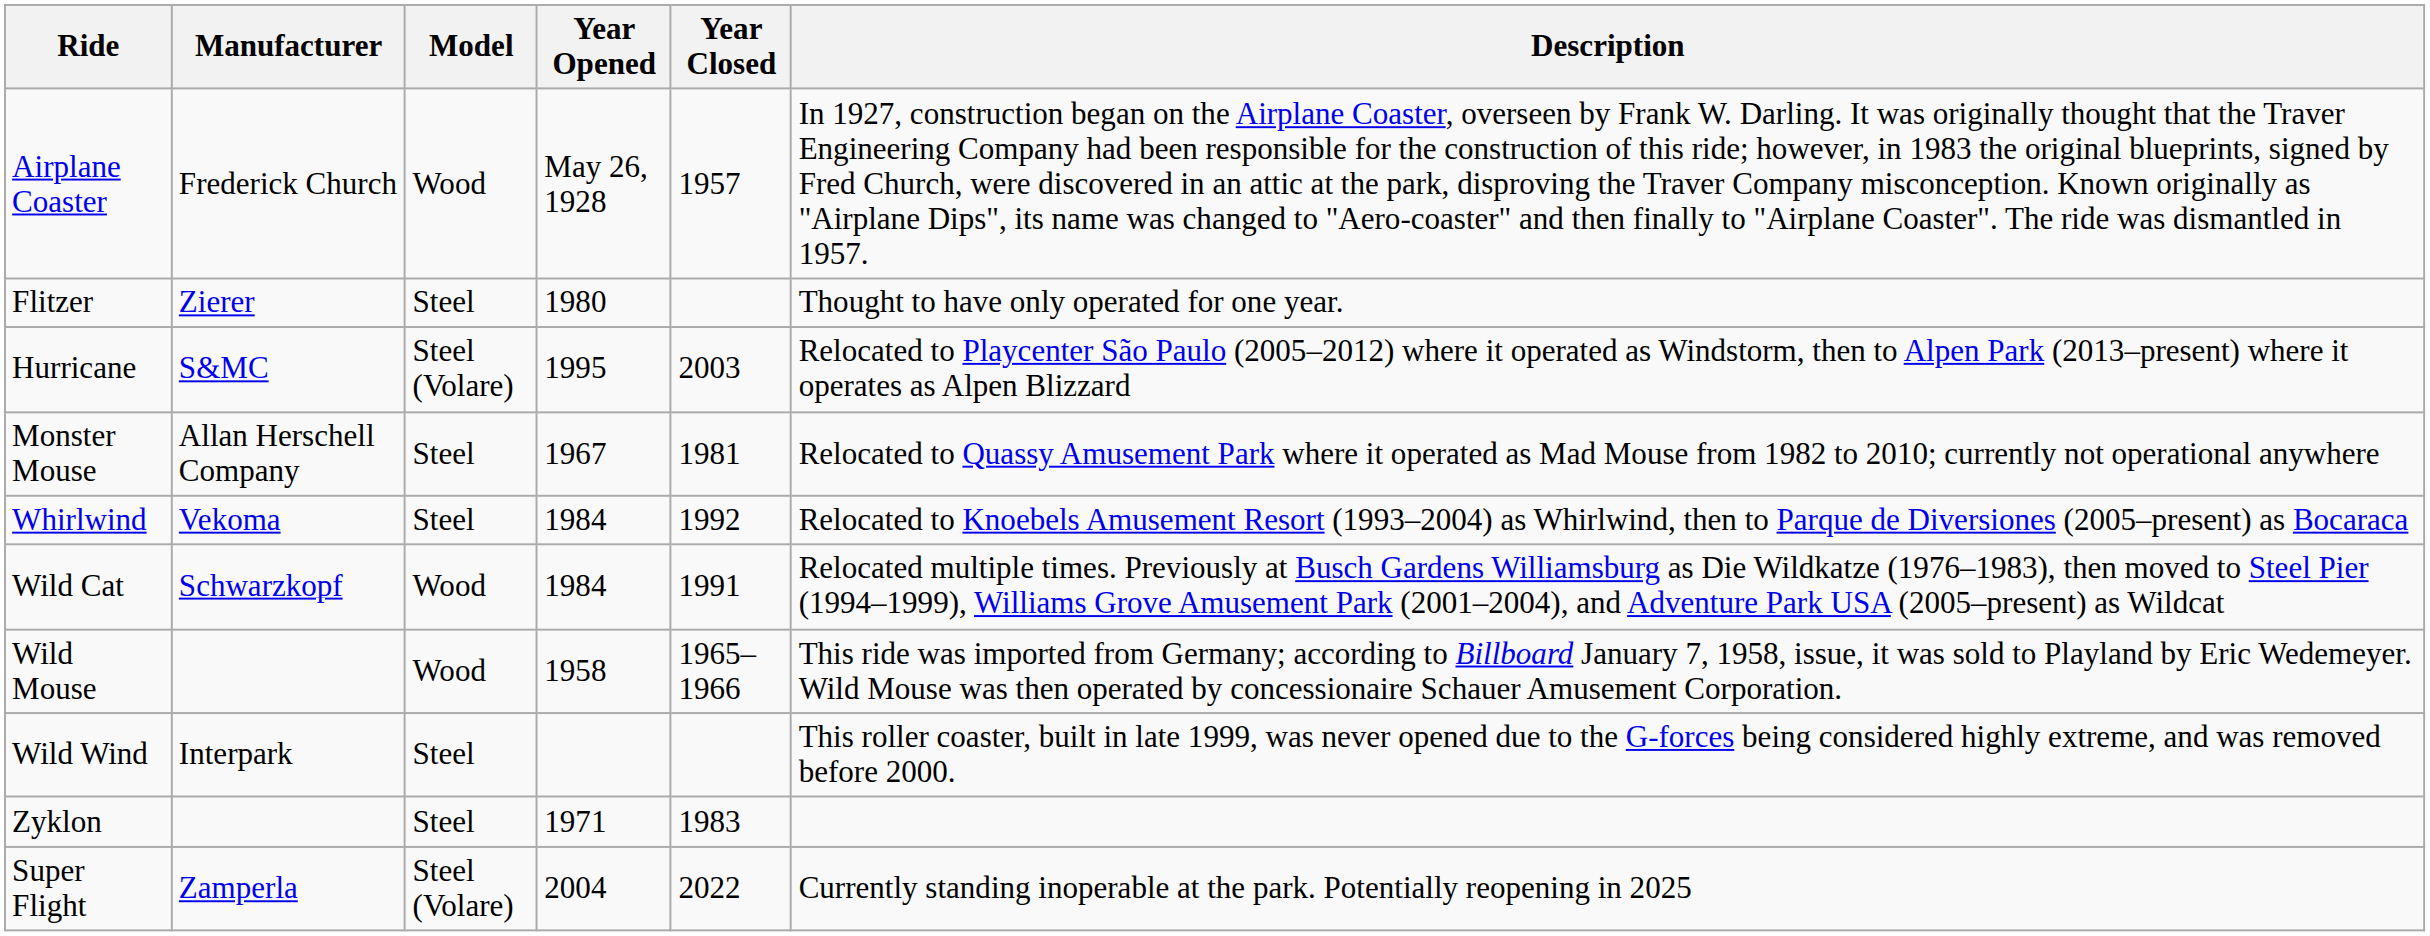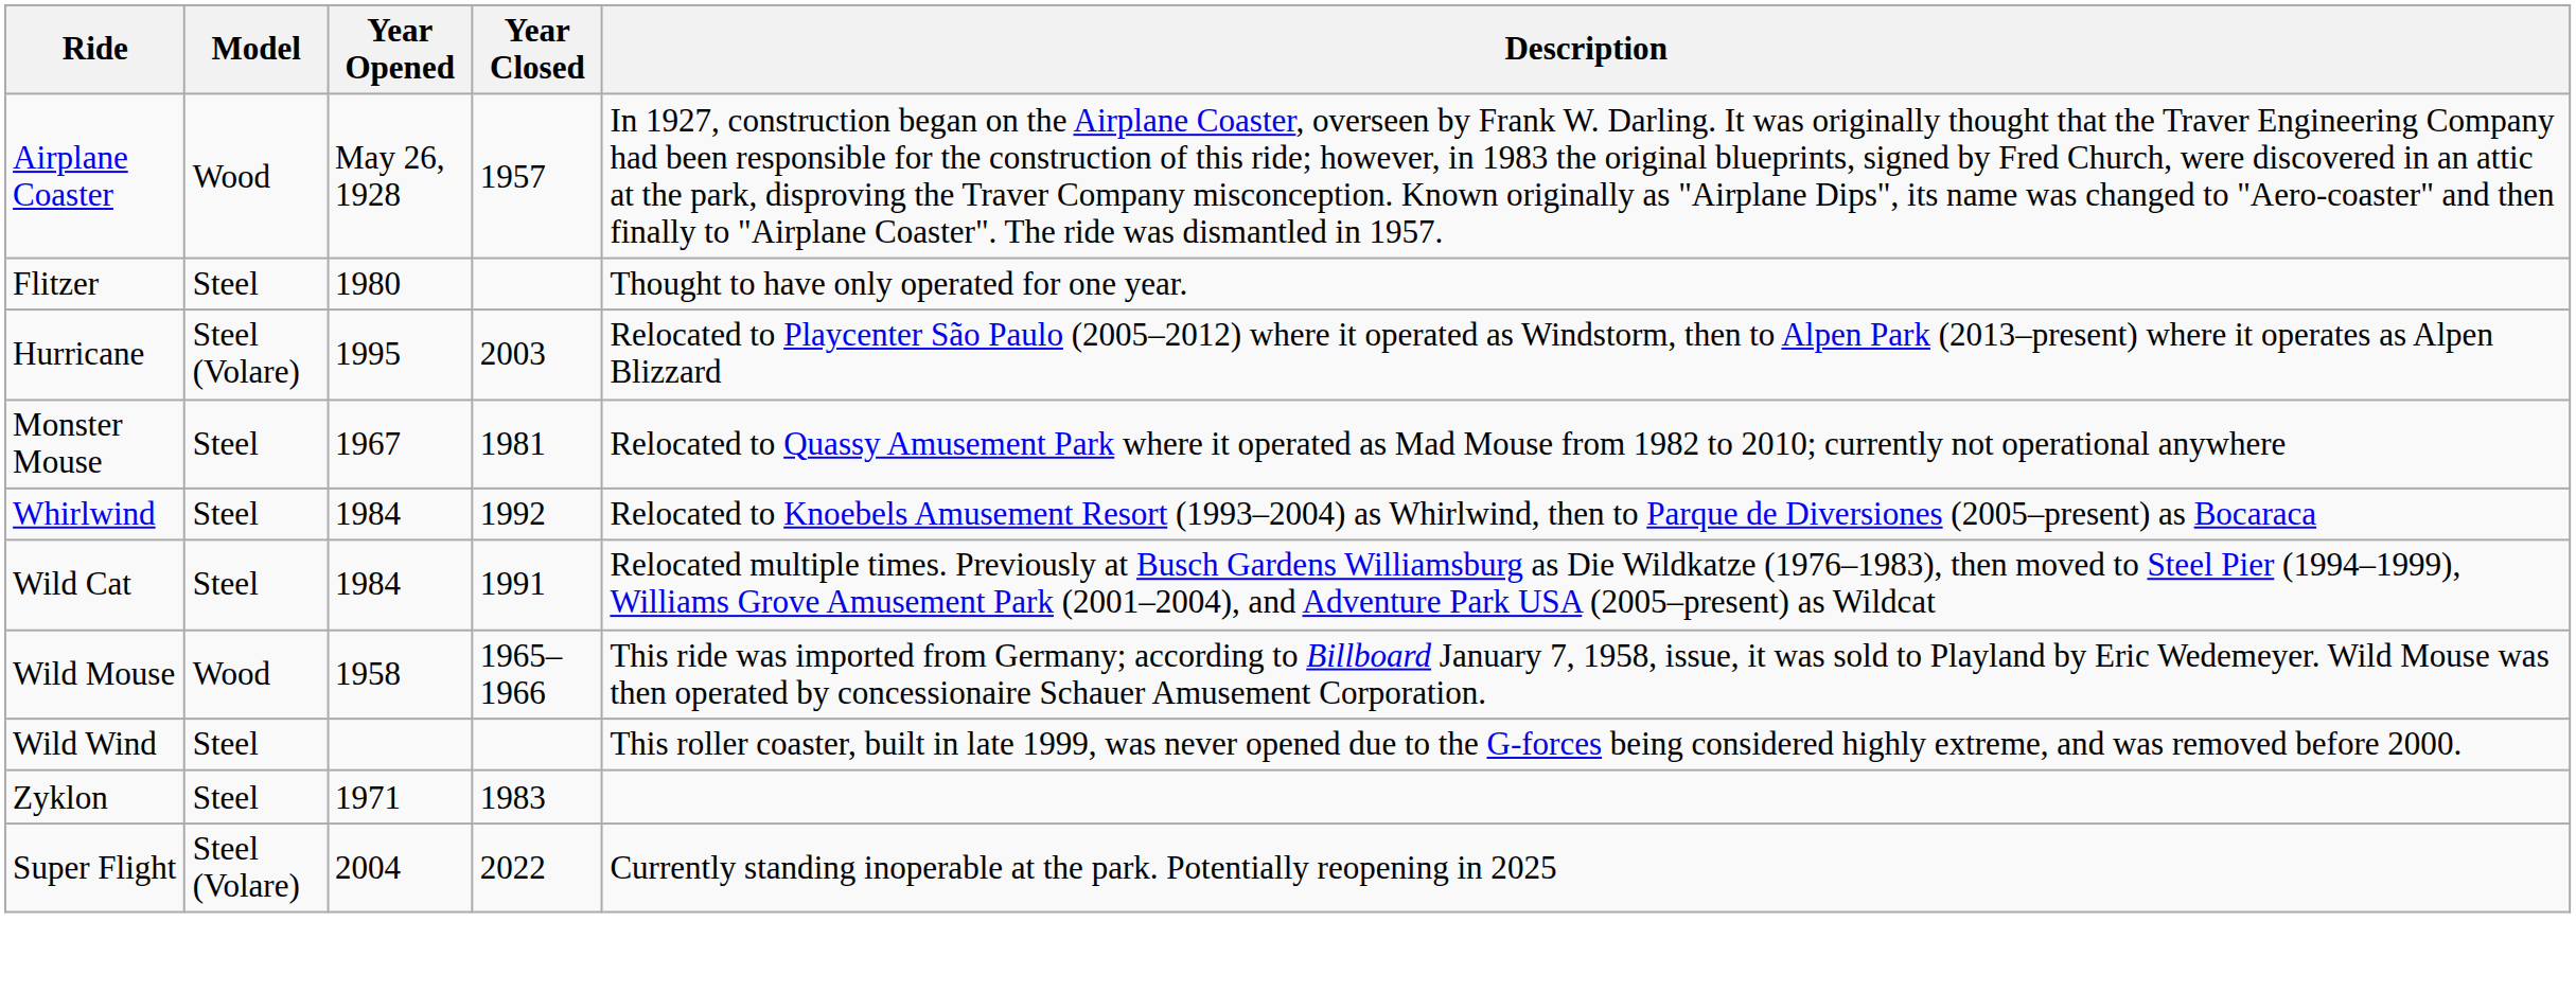 <table class="wikitable sortable">
 <tr>
 <th>Ride</th>
-<th>Manufacturer</th>
 <th>Model</th>
 <th>Year Opened</th>
 <th>Year Closed</th>
 <th class="unsortable">Description</th>
 </tr>
 <tr>
 <td><a href='#'>Airplane Coaster</a></td>
-<td>Frederick Church</td>
 <td>Wood</td>
 <td>May 26, 1928</td>
 <td>1957</td>
 <td>In 1927, construction began on the <a href='#'>Airplane Coaster</a>, overseen by Frank W. Darling. It was originally thought that the Traver Engineering Company had been responsible for the construction of this ride; however, in 1983 the original blueprints, signed by Fred Church, were discovered in an attic at the park, disproving the Traver Company misconception. Known originally as "Airplane Dips", its name was changed to "Aero-coaster" and then finally to "Airplane Coaster". The ride was dismantled in 1957.</td>
 </tr>
 <tr>
 <td>Flitzer</td>
-<td><a href='#'>Zierer</a></td>
 <td>Steel</td>
 <td>1980</td>
 <td></td>
 <td>Thought to have only operated for one year.</td>
 </tr>
 <tr>
 <td>Hurricane</td>
-<td><a href='#'>S&MC</a></td>
 <td>Steel (Volare)</td>
 <td>1995</td>
 <td>2003</td>
 <td>Relocated to <a href='#'>Playcenter São Paulo</a> (2005–2012) where it operated as Windstorm, then to <a href='#'>Alpen Park</a> (2013–present) where it operates as Alpen Blizzard</td>
 </tr>
 <tr>
 <td>Monster Mouse</td>
-<td>Allan Herschell Company</td>
 <td>Steel</td>
 <td>1967</td>
 <td>1981</td>
 <td>Relocated to <a href='#'>Quassy Amusement Park</a> where it operated as Mad Mouse from 1982 to 2010; currently not operational anywhere</td>
 </tr>
 <tr>
 <td><a href='#'>Whirlwind</a></td>
-<td><a href='#'>Vekoma</a></td>
 <td>Steel</td>
 <td>1984</td>
 <td>1992</td>
 <td>Relocated to <a href='#'>Knoebels Amusement Resort</a> (1993–2004) as Whirlwind, then to <a href='#'>Parque de Diversiones</a> (2005–present) as <a href='#'>Bocaraca</a></td>
 </tr>
 <tr>
 <td>Wild Cat</td>
-<td><a href='#'>Schwarzkopf</a></td>
-<td>Wood</td>
+<td>Steel</td>
 <td>1984</td>
 <td>1991</td>
 <td>Relocated multiple times. Previously at <a href='#'>Busch Gardens Williamsburg</a> as Die Wildkatze (1976–1983), then moved to <a href='#'>Steel Pier</a> (1994–1999), <a href='#'>Williams Grove Amusement Park</a> (2001–2004), and <a href='#'>Adventure Park USA</a> (2005–present) as Wildcat</td>
 </tr>
 <tr>
 <td>Wild Mouse</td>
-<td></td>
 <td>Wood</td>
 <td>1958</td>
 <td>1965–1966</td>
 <td>This ride was imported from Germany; according to <em><a href='#'>Billboard</a></em> January 7, 1958, issue, it was sold to Playland by Eric Wedemeyer. Wild Mouse was then operated by concessionaire Schauer Amusement Corporation.</td>
 </tr>
 <tr>
 <td>Wild Wind</td>
-<td>Interpark</td>
 <td>Steel</td>
 <td></td>
 <td></td>
 <td>This roller coaster, built in late 1999, was never opened due to the <a href='#'>G-forces</a> being considered highly extreme, and was removed before 2000.</td>
 </tr>
 <tr>
 <td>Zyklon</td>
-<td></td>
 <td>Steel</td>
 <td>1971</td>
 <td>1983</td>
 <td></td>
 </tr>
 <tr>
 <td>Super Flight</td>
-<td><a href='#'>Zamperla</a></td>
 <td>Steel (Volare)</td>
 <td>2004</td>
 <td>2022</td>
 <td>Currently standing inoperable at the park. Potentially reopening in 2025</td>
 </tr>
 </table>
